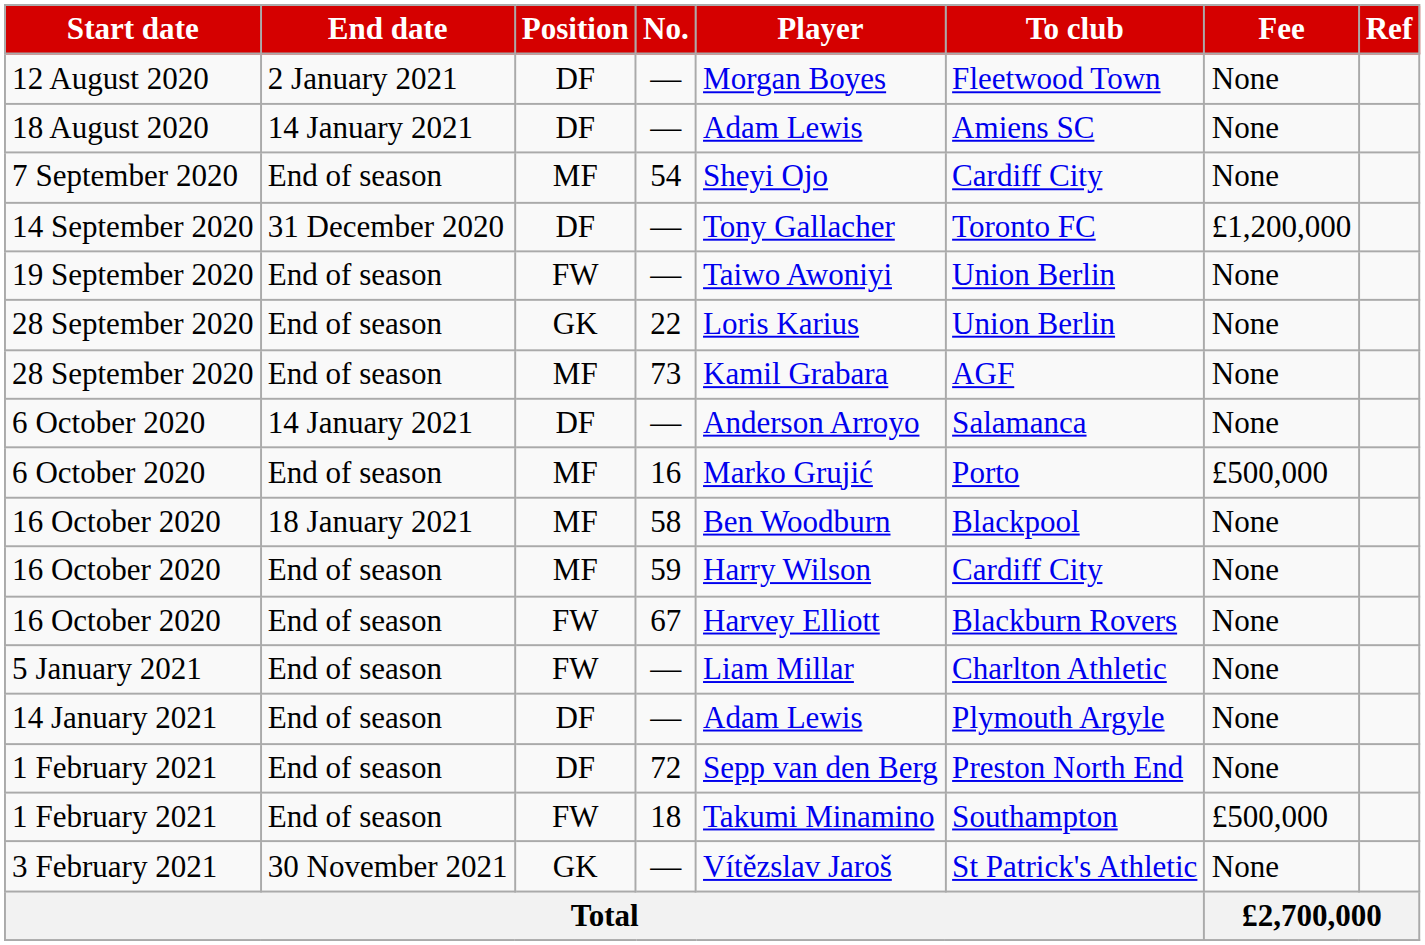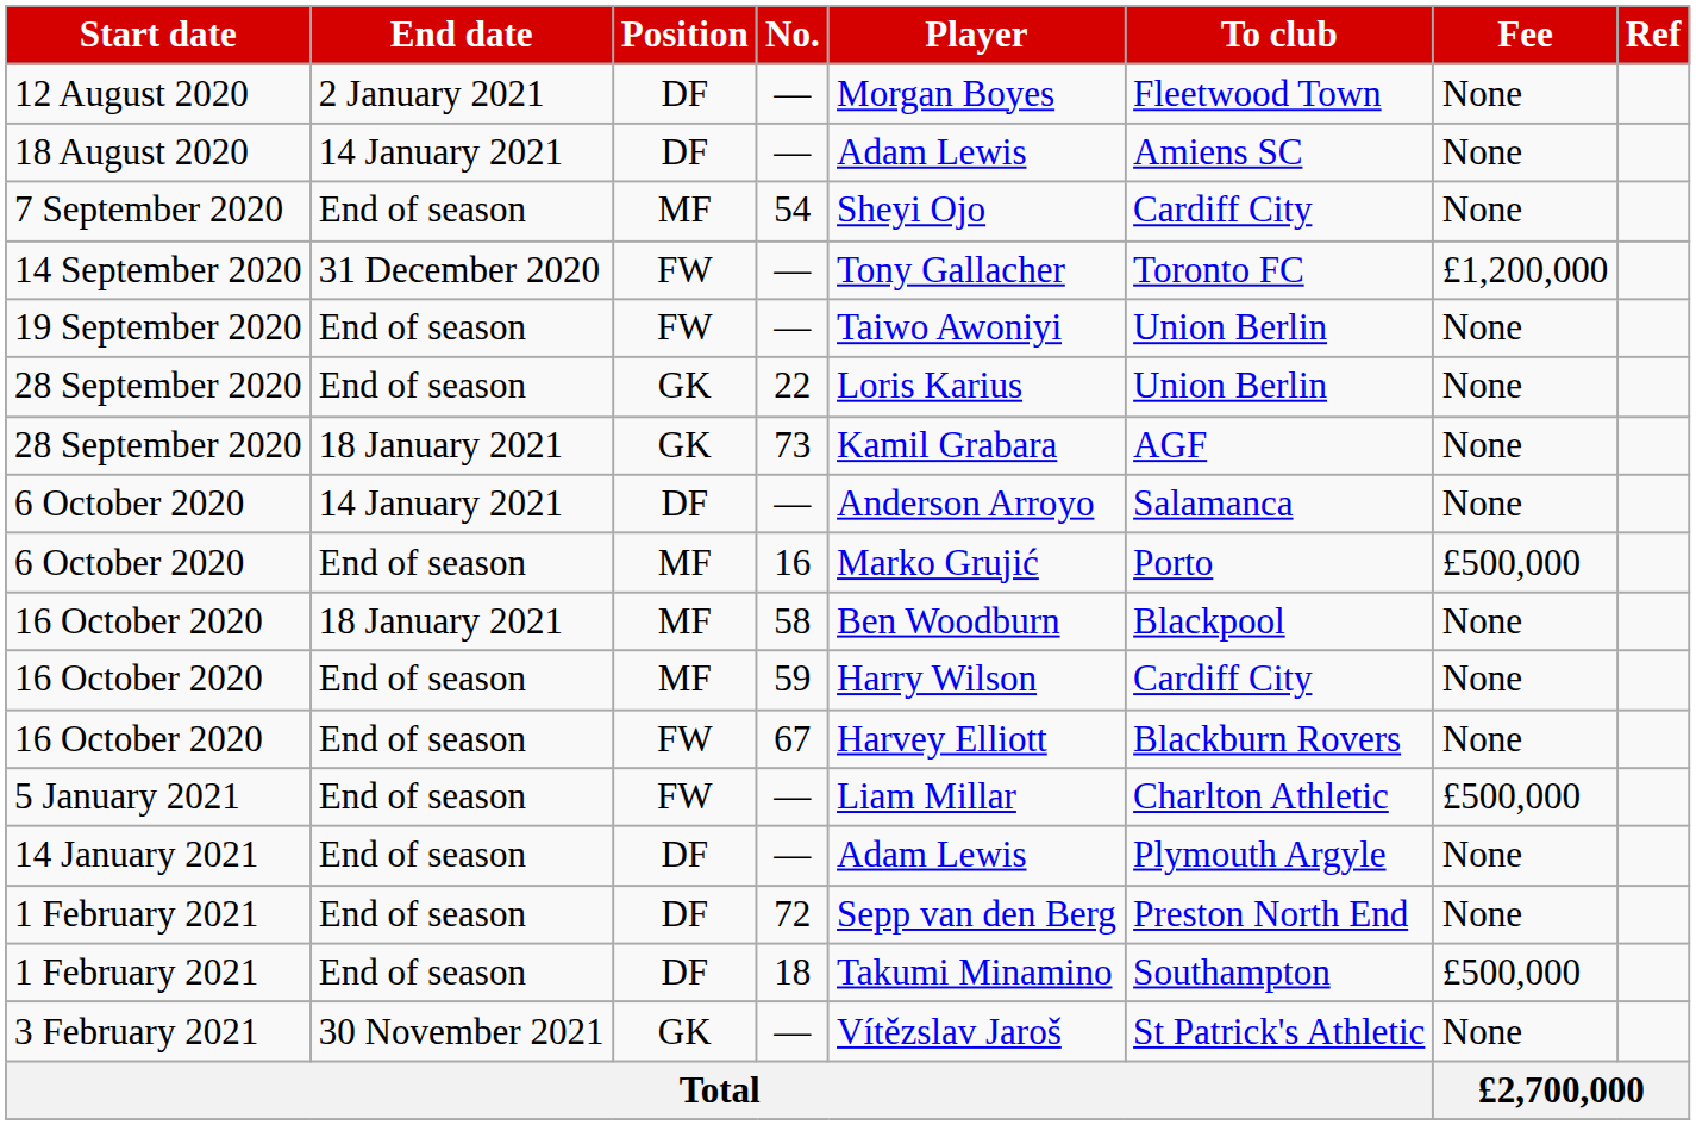 <table class="wikitable sortable">
 <tr>
 <th style="background:#d50000; color:white;">Start date</th>
 <th style="background:#d50000; color:white;">End date</th>
 <th style="background:#d50000; color:white;">Position</th>
 <th style="background:#d50000; color:white;">No.</th>
 <th style="background:#d50000; color:white;">Player</th>
 <th style="background:#d50000; color:white;">To club</th>
 <th style="background:#d50000; color:white;">Fee</th>
 <th style="background:#d50000; color:white;">Ref</th>
 </tr>
 <tr>
 <td>12 August 2020</td>
 <td>2 January 2021</td>
 <td style="text-align:center;">DF</td>
 <td style="text-align:center;">—</td>
 <td style="text-align:left;"> <a href='#'>Morgan Boyes</a></td>
 <td style="text-align:left;"> <a href='#'>Fleetwood Town</a></td>
 <td>None</td>
 <td></td>
 </tr>
 <tr>
 <td>18 August 2020</td>
 <td>14 January 2021</td>
 <td style="text-align:center;">DF</td>
 <td style="text-align:center;">—</td>
 <td style="text-align:left;"> <a href='#'>Adam Lewis</a></td>
 <td style="text-align:left;"> <a href='#'>Amiens SC</a></td>
 <td>None</td>
 <td></td>
 </tr>
 <tr>
 <td>7 September 2020</td>
 <td>End of season</td>
 <td style="text-align:center;">MF</td>
 <td style="text-align:center;">54</td>
 <td style="text-align:left;"> <a href='#'>Sheyi Ojo</a></td>
 <td style="text-align:left;"> <a href='#'>Cardiff City</a></td>
 <td>None</td>
 <td></td>
 </tr>
 <tr>
 <td>14 September 2020</td>
 <td>31 December 2020</td>
-<td style="text-align:center;">DF</td>
+<td style="text-align:center;">FW</td>
 <td style="text-align:center;">—</td>
 <td style="text-align:left;"> <a href='#'>Tony Gallacher</a></td>
 <td style="text-align:left;"> <a href='#'>Toronto FC</a></td>
 <td>£1,200,000</td>
 <td></td>
 </tr>
 <tr>
 <td>19 September 2020</td>
 <td>End of season</td>
 <td style="text-align:center;">FW</td>
 <td style="text-align:center;">—</td>
 <td style="text-align:left;"> <a href='#'>Taiwo Awoniyi</a></td>
 <td style="text-align:left;"> <a href='#'>Union Berlin</a></td>
 <td>None</td>
 <td></td>
 </tr>
 <tr>
 <td>28 September 2020</td>
 <td>End of season</td>
 <td style="text-align:center;">GK</td>
 <td style="text-align:center;">22</td>
 <td style="text-align:left;"> <a href='#'>Loris Karius</a></td>
 <td style="text-align:left;"> <a href='#'>Union Berlin</a></td>
 <td>None</td>
 <td></td>
 </tr>
 <tr>
 <td>28 September 2020</td>
-<td>End of season</td>
-<td style="text-align:center;">MF</td>
+<td>18 January 2021</td>
+<td style="text-align:center;">GK</td>
 <td style="text-align:center;">73</td>
 <td style="text-align:left;"> <a href='#'>Kamil Grabara</a></td>
 <td style="text-align:left;"> <a href='#'>AGF</a></td>
 <td>None</td>
 <td></td>
 </tr>
 <tr>
 <td>6 October 2020</td>
 <td>14 January 2021</td>
 <td style="text-align:center;">DF</td>
 <td style="text-align:center;">—</td>
 <td style="text-align:left;"> <a href='#'>Anderson Arroyo</a></td>
 <td style="text-align:left;"> <a href='#'>Salamanca</a></td>
 <td>None</td>
 <td></td>
 </tr>
 <tr>
 <td>6 October 2020</td>
 <td>End of season</td>
 <td style="text-align:center;">MF</td>
 <td style="text-align:center;">16</td>
 <td style="text-align:left;"> <a href='#'>Marko Grujić</a></td>
 <td style="text-align:left;"> <a href='#'>Porto</a></td>
 <td>£500,000</td>
 <td></td>
 </tr>
 <tr>
 <td>16 October 2020</td>
 <td>18 January 2021</td>
 <td style="text-align:center;">MF</td>
 <td style="text-align:center;">58</td>
 <td style="text-align:left;"> <a href='#'>Ben Woodburn</a></td>
 <td style="text-align:left;"> <a href='#'>Blackpool</a></td>
 <td>None</td>
 <td></td>
 </tr>
 <tr>
 <td>16 October 2020</td>
 <td>End of season</td>
 <td style="text-align:center;">MF</td>
 <td style="text-align:center;">59</td>
 <td style="text-align:left;"> <a href='#'>Harry Wilson</a></td>
 <td style="text-align:left;"> <a href='#'>Cardiff City</a></td>
 <td>None</td>
 <td></td>
 </tr>
 <tr>
 <td>16 October 2020</td>
 <td>End of season</td>
 <td style="text-align:center;">FW</td>
 <td style="text-align:center;">67</td>
 <td style="text-align:left;"> <a href='#'>Harvey Elliott</a></td>
 <td style="text-align:left;"> <a href='#'>Blackburn Rovers</a></td>
 <td>None</td>
 <td></td>
 </tr>
 <tr>
 <td>5 January 2021</td>
 <td>End of season</td>
 <td style="text-align:center;">FW</td>
 <td style="text-align:center;">—</td>
 <td style="text-align:left;"> <a href='#'>Liam Millar</a></td>
 <td style="text-align:left;"> <a href='#'>Charlton Athletic</a></td>
-<td>None</td>
+<td>£500,000</td>
 <td></td>
 </tr>
 <tr>
 <td>14 January 2021</td>
 <td>End of season</td>
 <td style="text-align:center;">DF</td>
 <td style="text-align:center;">—</td>
 <td style="text-align:left;"> <a href='#'>Adam Lewis</a></td>
 <td style="text-align:left;"> <a href='#'>Plymouth Argyle</a></td>
 <td>None</td>
 <td></td>
 </tr>
 <tr>
 <td>1 February 2021</td>
 <td>End of season</td>
 <td style="text-align:center;">DF</td>
 <td style="text-align:center;">72</td>
 <td style="text-align:left;"> <a href='#'>Sepp van den Berg</a></td>
 <td style="text-align:left;"> <a href='#'>Preston North End</a></td>
 <td>None</td>
 <td></td>
 </tr>
 <tr>
 <td>1 February 2021</td>
 <td>End of season</td>
-<td style="text-align:center;">FW</td>
+<td style="text-align:center;">DF</td>
 <td style="text-align:center;">18</td>
 <td style="text-align:left;"> <a href='#'>Takumi Minamino</a></td>
 <td style="text-align:left;"> <a href='#'>Southampton</a></td>
 <td>£500,000</td>
 <td></td>
 </tr>
 <tr>
 <td>3 February 2021</td>
 <td>30 November 2021</td>
 <td style="text-align:center;">GK</td>
 <td style="text-align:center;">—</td>
 <td style="text-align:left;"> <a href='#'>Vítězslav Jaroš</a></td>
 <td style="text-align:left;"> <a href='#'>St Patrick's Athletic</a></td>
 <td>None</td>
 <td></td>
 </tr>
 <tr>
 <th colspan="6">Total</th>
 <th colspan="2">£2,700,000</th>
 </tr>
 </table>
